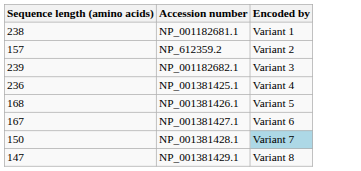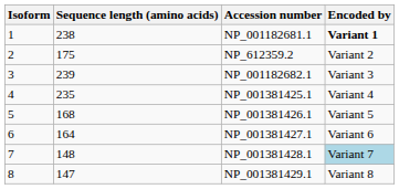 <table class="wikitable">
 <tr>
+<th>Isoform</th>
 <th>Sequence length (amino acids)</th>
 <th>Accession number</th>
 <th>Encoded by</th>
 </tr>
 <tr>
+<td>1</td>
 <td>238</td>
 <td>NP_001182681.1</td>
-<td>Variant 1</td>
+<td><strong>Variant 1</strong></td>
 </tr>
 <tr>
-<td>157</td>
+<td>2</td>
+<td>175</td>
 <td>NP_612359.2</td>
 <td>Variant 2</td>
 </tr>
 <tr>
+<td>3</td>
 <td>239</td>
 <td>NP_001182682.1</td>
 <td>Variant 3</td>
 </tr>
 <tr>
-<td>236</td>
+<td>4</td>
+<td>235</td>
 <td>NP_001381425.1</td>
 <td>Variant 4</td>
 </tr>
 <tr>
+<td>5</td>
 <td>168</td>
 <td>NP_001381426.1</td>
 <td>Variant 5</td>
 </tr>
 <tr>
-<td>167</td>
+<td>6</td>
+<td>164</td>
 <td>NP_001381427.1</td>
 <td>Variant 6</td>
 </tr>
 <tr>
-<td>150</td>
+<td>7</td>
+<td>148</td>
 <td>NP_001381428.1</td>
 <td style="background: lightblue;">Variant 7</td>
 </tr>
 <tr>
+<td>8</td>
 <td>147</td>
 <td>NP_001381429.1</td>
 <td>Variant 8</td>
 </tr>
 </table>
